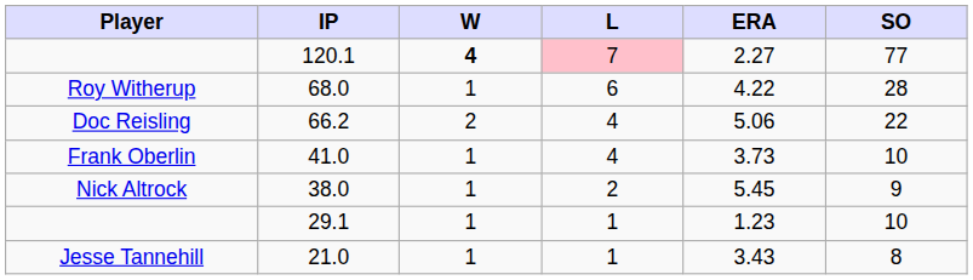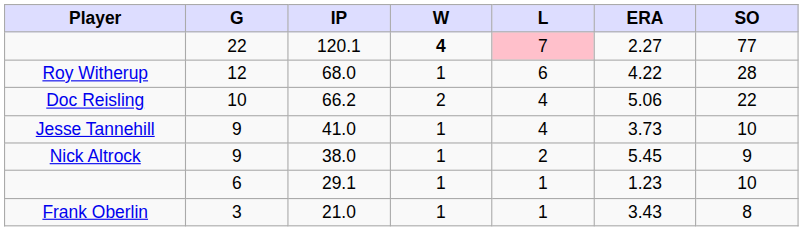 <table class="wikitable sortable">
 <tr>
 <th style="background:#ddf; width:16%;">Player</th>
+<th style="background:#ddf; width:9%;">G</th>
 <th style="background:#ddf; width:9%;">IP</th>
 <th style="background:#ddf; width:9%;">W</th>
 <th style="background:#ddf; width:9%;">L</th>
 <th style="background:#ddf; width:9%;">ERA</th>
 <th style="background:#ddf; width:9%;">SO</th>
 </tr>
 <tr style="text-align:center;">
 <td></td>
+<td>22</td>
 <td>120.1</td>
 <td><strong>4</strong></td>
 <td style="background: pink;">7</td>
 <td>2.27</td>
 <td>77</td>
 </tr>
 <tr style="text-align:center;">
 <td><a href='#'>Roy Witherup</a></td>
+<td>12</td>
 <td>68.0</td>
 <td>1</td>
 <td>6</td>
 <td>4.22</td>
 <td>28</td>
 </tr>
 <tr align="center">
 <td><a href='#'>Doc Reisling</a></td>
+<td>10</td>
 <td>66.2</td>
 <td>2</td>
 <td>4</td>
 <td>5.06</td>
 <td>22</td>
 </tr>
 <tr align="center">
-<td><a href='#'>Frank Oberlin</a></td>
+<td><a href='#'>Jesse Tannehill</a></td>
+<td>9</td>
 <td>41.0</td>
 <td>1</td>
 <td>4</td>
 <td>3.73</td>
 <td>10</td>
 </tr>
 <tr align="center">
 <td><a href='#'>Nick Altrock</a></td>
+<td>9</td>
 <td>38.0</td>
 <td>1</td>
 <td>2</td>
 <td>5.45</td>
 <td>9</td>
 </tr>
 <tr align="center">
 <td></td>
+<td>6</td>
 <td>29.1</td>
 <td>1</td>
 <td>1</td>
 <td>1.23</td>
 <td>10</td>
 </tr>
 <tr style="text-align:center;">
-<td><a href='#'>Jesse Tannehill</a></td>
+<td><a href='#'>Frank Oberlin</a></td>
+<td>3</td>
 <td>21.0</td>
 <td>1</td>
 <td>1</td>
 <td>3.43</td>
 <td>8</td>
 </tr>
 </table>
